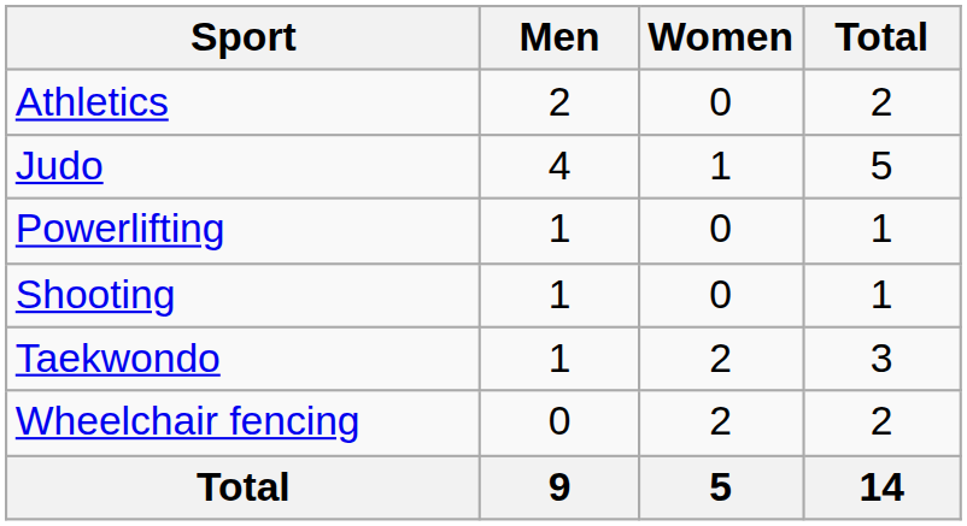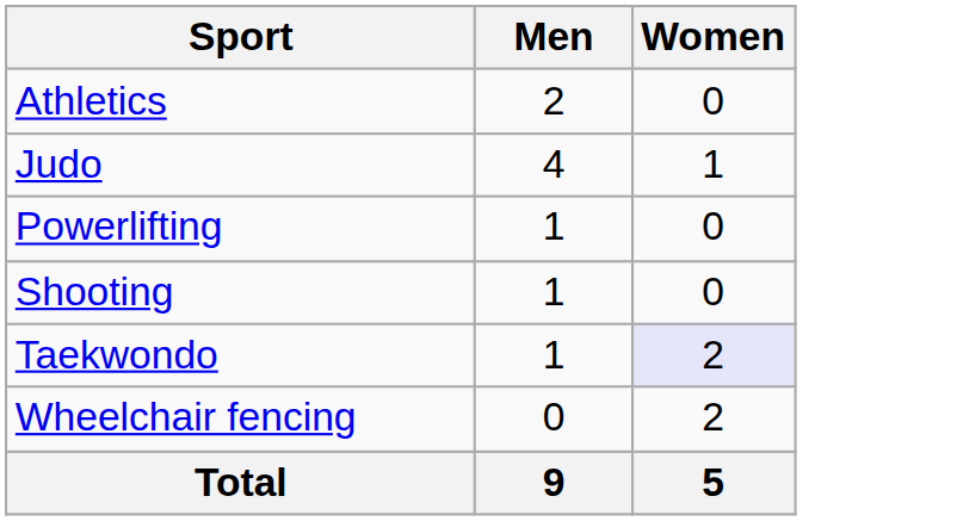 <table class="wikitable sortable" style="text-align:center;">
 <tr>
 <th width=180>Sport</th>
 <th width=55>Men</th>
 <th width=55>Women</th>
-<th width=55>Total</th>
 </tr>
 <tr>
 <td align=left><a href='#'>Athletics</a></td>
 <td>2</td>
 <td>0</td>
-<td>2</td>
 </tr>
 <tr>
 <td align=left><a href='#'>Judo</a></td>
 <td>4</td>
 <td>1</td>
-<td>5</td>
 </tr>
 <tr>
 <td align=left><a href='#'>Powerlifting</a></td>
 <td>1</td>
 <td>0</td>
-<td>1</td>
 </tr>
 <tr>
 <td align=left><a href='#'>Shooting</a></td>
 <td>1</td>
 <td>0</td>
-<td>1</td>
 </tr>
 <tr>
 <td align=left><a href='#'>Taekwondo</a></td>
 <td>1</td>
-<td>2</td>
-<td>3</td>
+<td style="background: lavender;">2</td>
 </tr>
 <tr>
 <td align=left><a href='#'>Wheelchair fencing</a></td>
 <td>0</td>
-<td>2</td>
 <td>2</td>
 </tr>
 <tr>
 <th>Total</th>
 <th>9</th>
 <th>5</th>
-<th>14</th>
 </tr>
 </table>
